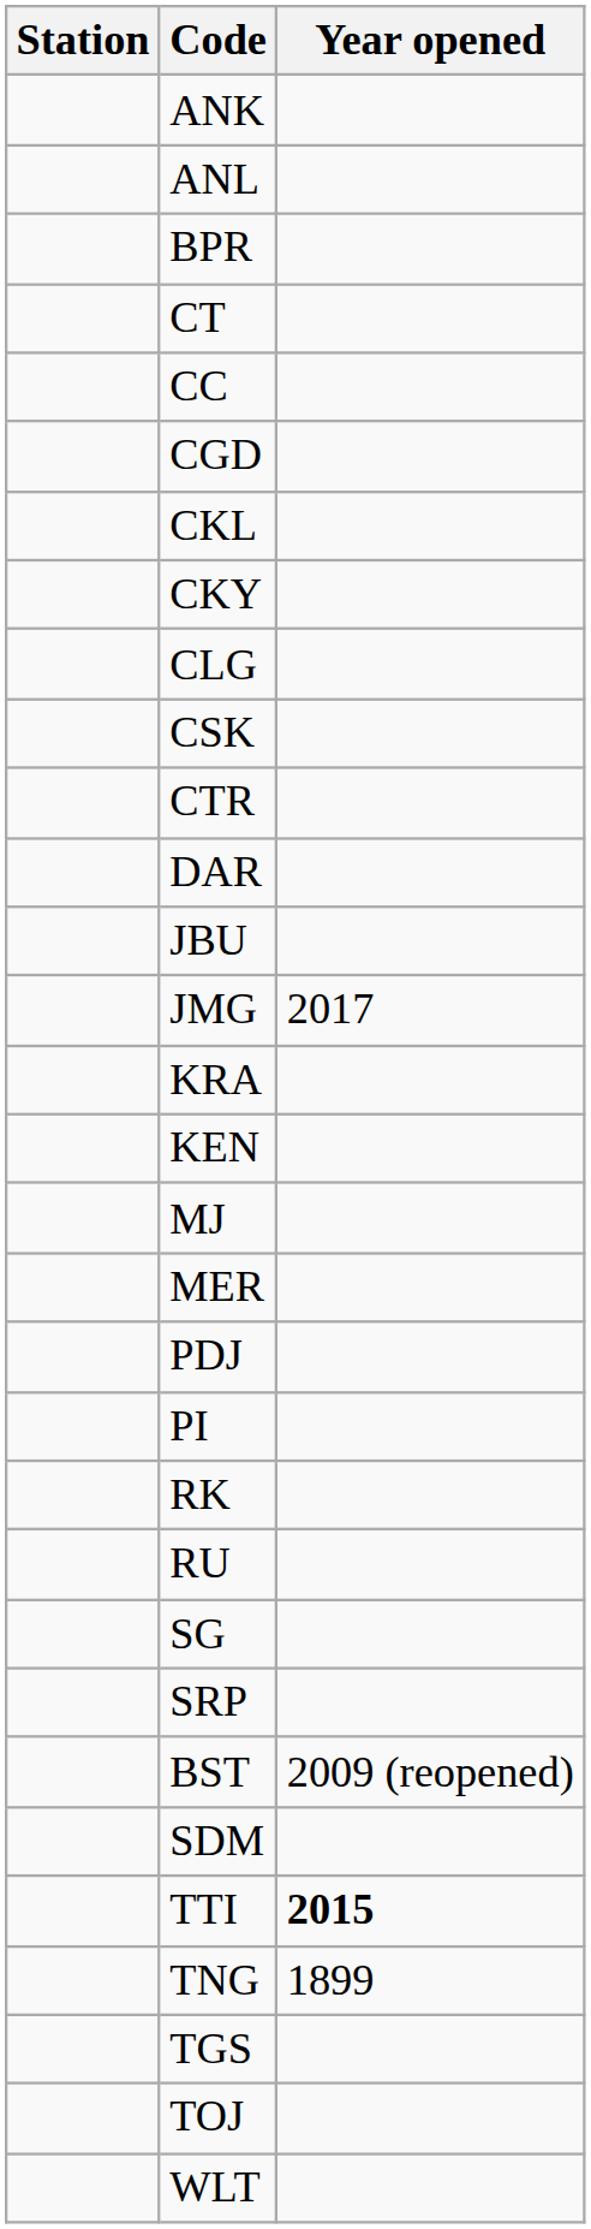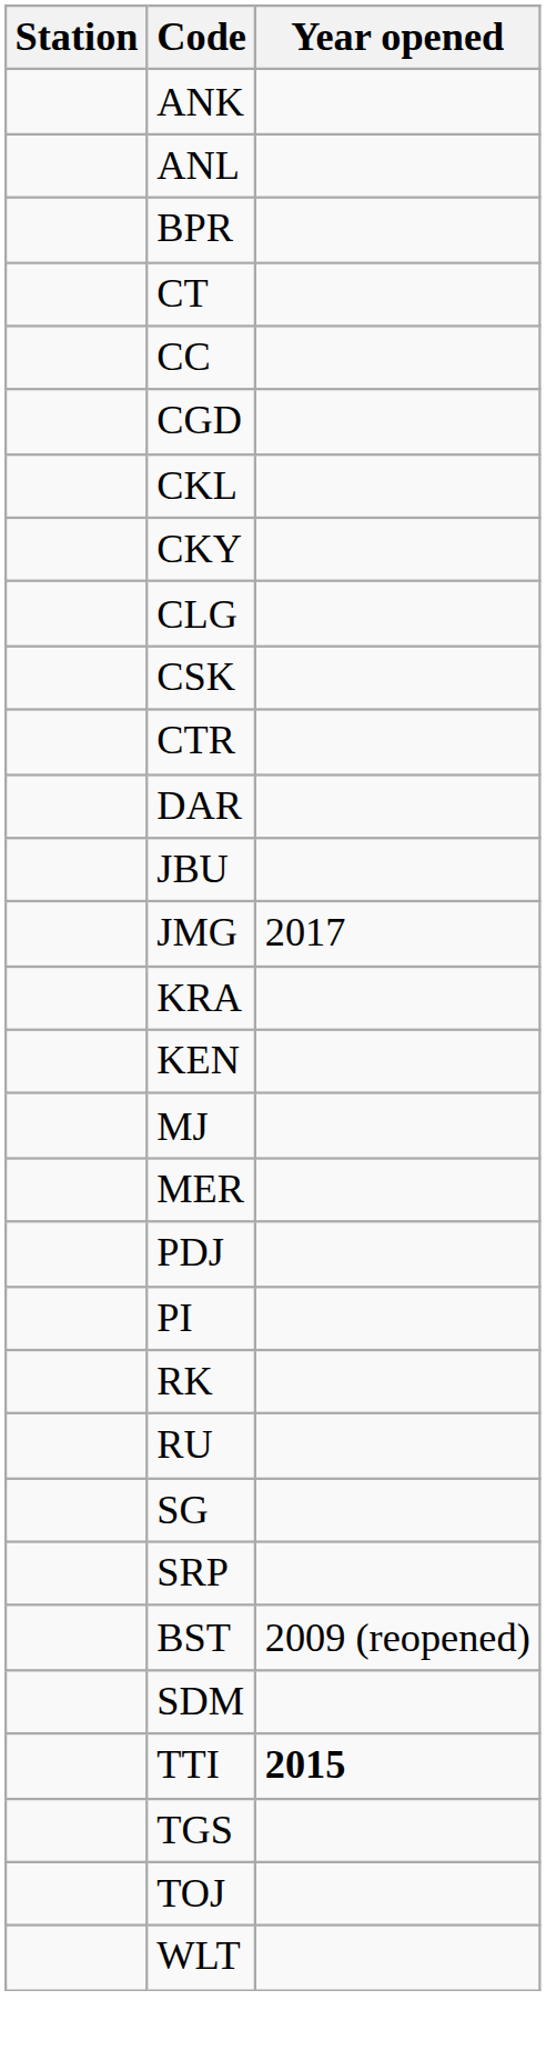 <table class="wikitable sortable">
 <tr>
 <th>Station</th>
 <th>Code</th>
 <th>Year opened</th>
 </tr>
 <tr>
 <td></td>
 <td>ANK</td>
 <td></td>
 </tr>
 <tr>
 <td></td>
 <td>ANL</td>
 <td></td>
 </tr>
 <tr>
 <td></td>
 <td>BPR</td>
 <td></td>
 </tr>
 <tr>
 <td></td>
 <td>CT</td>
 <td></td>
 </tr>
 <tr>
 <td></td>
 <td>CC</td>
 <td></td>
 </tr>
 <tr>
 <td></td>
 <td>CGD</td>
 <td></td>
 </tr>
 <tr>
 <td></td>
 <td>CKL</td>
 <td></td>
 </tr>
 <tr>
 <td></td>
 <td>CKY</td>
 <td></td>
 </tr>
 <tr>
 <td></td>
 <td>CLG</td>
 <td></td>
 </tr>
 <tr>
 <td></td>
 <td>CSK</td>
 <td></td>
 </tr>
 <tr>
 <td></td>
 <td>CTR</td>
 <td></td>
 </tr>
 <tr>
 <td></td>
 <td>DAR</td>
 <td></td>
 </tr>
 <tr>
 <td></td>
 <td>JBU</td>
 <td></td>
 </tr>
 <tr>
 <td></td>
 <td>JMG</td>
 <td>2017</td>
 </tr>
 <tr>
 <td></td>
 <td>KRA</td>
 <td></td>
 </tr>
 <tr>
 <td></td>
 <td>KEN</td>
 <td></td>
 </tr>
 <tr>
 <td></td>
 <td>MJ</td>
 <td></td>
 </tr>
 <tr>
 <td></td>
 <td>MER</td>
 <td></td>
 </tr>
 <tr>
 <td></td>
 <td>PDJ</td>
 <td></td>
 </tr>
 <tr>
 <td></td>
 <td>PI</td>
 <td></td>
 </tr>
 <tr>
 <td></td>
 <td>RK</td>
 <td></td>
 </tr>
 <tr>
 <td></td>
 <td>RU</td>
 <td></td>
 </tr>
 <tr>
 <td></td>
 <td>SG</td>
 <td></td>
 </tr>
 <tr>
 <td></td>
 <td>SRP</td>
 <td></td>
 </tr>
 <tr>
 <td></td>
 <td>BST</td>
 <td>2009 (reopened)</td>
 </tr>
 <tr>
 <td></td>
 <td>SDM</td>
 <td></td>
 </tr>
 <tr>
 <td></td>
 <td>TTI</td>
 <td><strong>2015</strong></td>
 </tr>
 <tr>
 <td></td>
-<td>TNG</td>
-<td>1899</td>
-</tr>
-<tr>
-<td></td>
 <td>TGS</td>
 <td></td>
 </tr>
 <tr>
 <td></td>
 <td>TOJ</td>
 <td></td>
 </tr>
 <tr>
 <td></td>
 <td>WLT</td>
 <td></td>
 </tr>
 </table>
